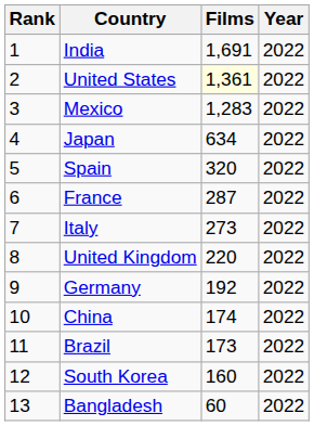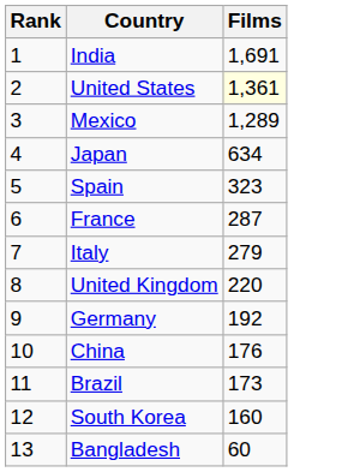 <table class="wikitable sortable">
 <tr>
 <th>Rank</th>
 <th>Country</th>
 <th>Films</th>
-<th>Year</th>
 </tr>
 <tr>
 <td>1</td>
 <td> <a href='#'>India</a></td>
 <td>1,691</td>
-<td>2022</td>
 </tr>
 <tr>
 <td>2</td>
 <td> <a href='#'>United States</a></td>
 <td style="background: lightyellow;">1,361</td>
-<td>2022</td>
 </tr>
 <tr>
 <td>3</td>
 <td> <a href='#'>Mexico</a></td>
-<td>1,283</td>
-<td>2022</td>
+<td>1,289</td>
 </tr>
 <tr>
 <td>4</td>
 <td> <a href='#'>Japan</a></td>
 <td>634</td>
-<td>2022</td>
 </tr>
 <tr>
 <td>5</td>
 <td> <a href='#'>Spain</a></td>
-<td>320</td>
-<td>2022</td>
+<td>323</td>
 </tr>
 <tr>
 <td>6</td>
 <td> <a href='#'>France</a></td>
 <td>287</td>
-<td>2022</td>
 </tr>
 <tr>
 <td>7</td>
 <td> <a href='#'>Italy</a></td>
-<td>273</td>
-<td>2022</td>
+<td>279</td>
 </tr>
 <tr>
 <td>8</td>
 <td> <a href='#'>United Kingdom</a></td>
 <td>220</td>
-<td>2022</td>
 </tr>
 <tr>
 <td>9</td>
 <td> <a href='#'>Germany</a></td>
 <td>192</td>
-<td>2022</td>
 </tr>
 <tr>
 <td>10</td>
 <td> <a href='#'>China</a></td>
-<td>174</td>
-<td>2022</td>
+<td>176</td>
 </tr>
 <tr>
 <td>11</td>
 <td> <a href='#'>Brazil</a></td>
 <td>173</td>
-<td>2022</td>
 </tr>
 <tr>
 <td>12</td>
 <td> <a href='#'>South Korea</a></td>
 <td>160</td>
-<td>2022</td>
 </tr>
 <tr>
 <td>13</td>
 <td> <a href='#'>Bangladesh</a></td>
 <td>60</td>
-<td>2022</td>
 </tr>
 </table>
